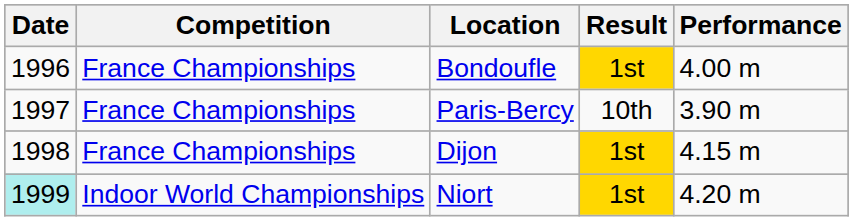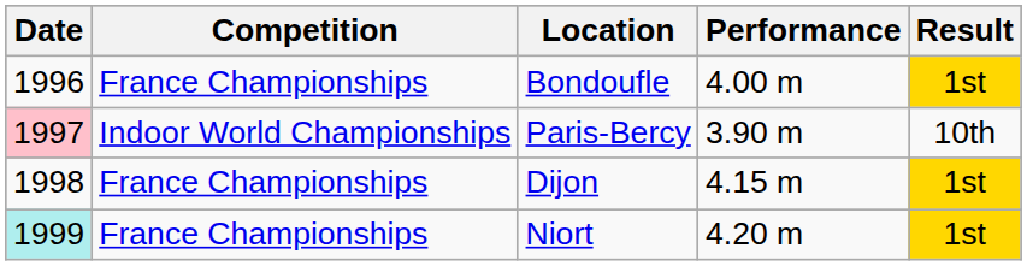 <table class="wikitable">
 <tr>
 <th scope="col">Date</th>
 <th scope="col">Competition</th>
 <th scope="col">Location</th>
+<th scope="col">Performance</th>
 <th scope="col">Result</th>
-<th scope="col">Performance</th>
 </tr>
 <tr>
 <td>1996</td>
 <td><a href='#'>France Championships</a></td>
 <td><a href='#'>Bondoufle</a></td>
+<td>4.00 m</td>
 <td align="center" bgcolor="gold">1st</td>
-<td>4.00 m</td>
 </tr>
 <tr>
-<td>1997</td>
-<td><a href='#'>France Championships</a></td>
+<td style="background: pink;">1997</td>
+<td><a href='#'>Indoor World Championships</a></td>
 <td><a href='#'>Paris-Bercy</a></td>
+<td>3.90 m</td>
 <td align="center">10th</td>
-<td>3.90 m</td>
 </tr>
 <tr>
 <td>1998</td>
 <td><a href='#'>France Championships</a></td>
 <td><a href='#'>Dijon</a></td>
+<td>4.15 m</td>
 <td align="center" bgcolor="gold">1st</td>
-<td>4.15 m</td>
 </tr>
 <tr>
 <td style="background: paleturquoise;">1999</td>
-<td><a href='#'>Indoor World Championships</a></td>
+<td><a href='#'>France Championships</a></td>
 <td><a href='#'>Niort</a></td>
+<td>4.20 m</td>
 <td align="center" bgcolor="gold">1st</td>
-<td>4.20 m</td>
 </tr>
 </table>
